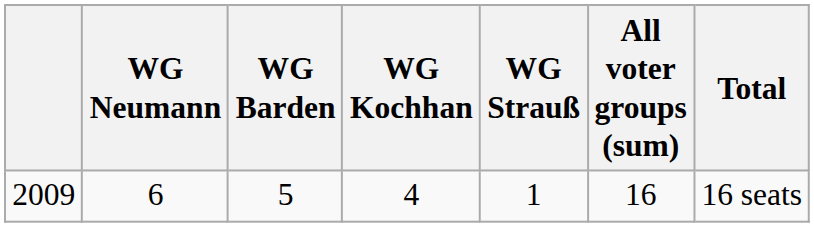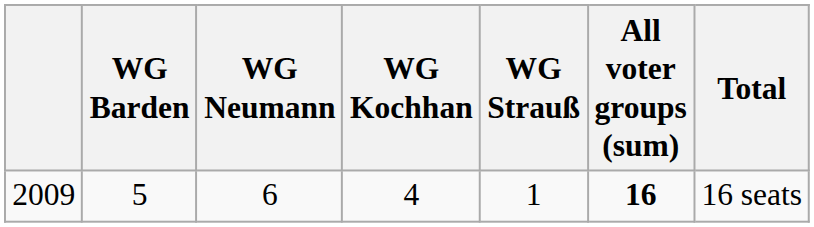 <table class="wikitable" style="text-align:center">
 <tr style="line-height:1.2">
 <th> </th>
+<th>WG<br>Barden</th>
 <th>WG<br>Neumann</th>
-<th>WG<br>Barden</th>
 <th>WG<br>Kochhan</th>
 <th>WG<br>Strauß</th>
 <th>All<br>voter<br>groups<br>(sum)</th>
 <th>Total</th>
 </tr>
 <tr>
 <td>2009</td>
+<td>5</td>
 <td>6</td>
-<td>5</td>
 <td>4</td>
 <td>1</td>
-<td>16</td>
+<td><strong>16</strong></td>
 <td>16 seats</td>
 </tr>
 </table>
